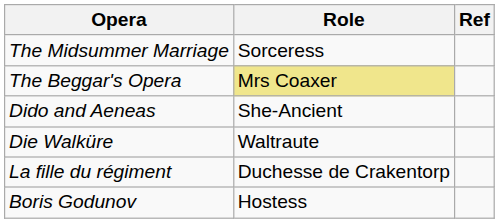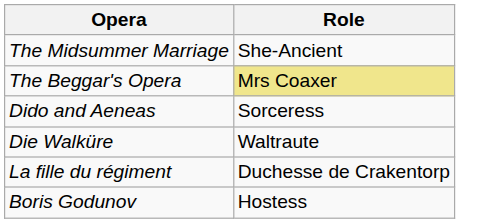 <table class="wikitable plainrowheaders" style="text-align: left; margin-right: 0;">
 <tr>
 <th scope="col">Opera</th>
 <th scope="col">Role</th>
-<th scope="col">Ref</th>
 </tr>
 <tr>
 <td><em>The Midsummer Marriage</em></td>
-<td>Sorceress</td>
-<td></td>
+<td>She-Ancient</td>
 </tr>
 <tr>
 <td><em>The Beggar's Opera</em></td>
 <td style="background: khaki;">Mrs Coaxer</td>
-<td></td>
 </tr>
 <tr>
 <td><em>Dido and Aeneas</em></td>
-<td>She-Ancient</td>
-<td></td>
+<td>Sorceress</td>
 </tr>
 <tr>
 <td><em>Die Walküre</em></td>
 <td>Waltraute</td>
-<td></td>
 </tr>
 <tr>
 <td><em>La fille du régiment</em></td>
 <td>Duchesse de Crakentorp</td>
-<td></td>
 </tr>
 <tr>
 <td><em>Boris Godunov</em></td>
 <td>Hostess</td>
-<td></td>
 </tr>
 </table>
